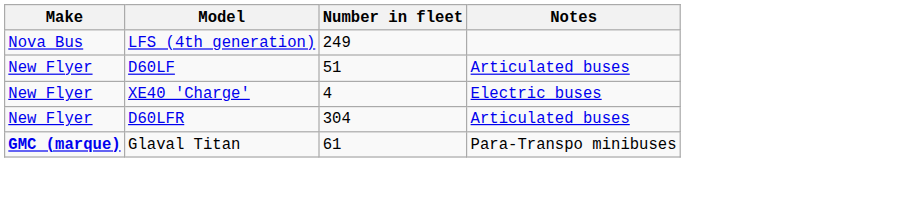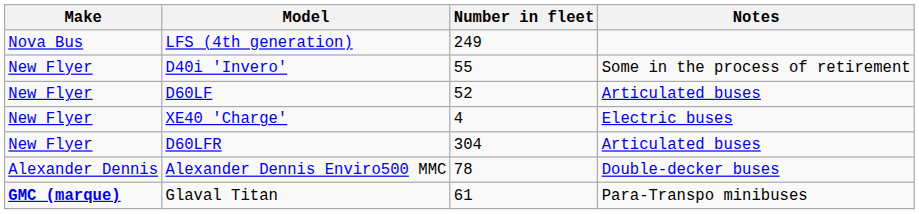 <table class="wikitable">
 <tr>
 <th>Make</th>
 <th>Model</th>
 <th>Number in fleet</th>
 <th>Notes</th>
 </tr>
 <tr>
 <td><a href='#'>Nova Bus</a></td>
 <td><a href='#'>LFS (4th generation)</a></td>
 <td>249</td>
 <td></td>
 </tr>
 <tr>
 <td><a href='#'>New Flyer</a></td>
+<td><a href='#'>D40i 'Invero'</a></td>
+<td>55</td>
+<td>Some in the process of retirement</td>
+</tr>
+<tr>
+<td><a href='#'>New Flyer</a></td>
 <td><a href='#'>D60LF</a></td>
-<td>51</td>
+<td>52</td>
 <td><a href='#'>Articulated buses</a></td>
 </tr>
 <tr>
 <td><a href='#'>New Flyer</a></td>
 <td><a href='#'>XE40 'Charge'</a></td>
 <td>4</td>
 <td><a href='#'>Electric buses</a></td>
 </tr>
 <tr>
 <td><a href='#'>New Flyer</a></td>
 <td><a href='#'>D60LFR</a></td>
 <td>304</td>
 <td><a href='#'>Articulated buses</a></td>
 </tr>
 <tr>
+<td><a href='#'>Alexander Dennis</a></td>
+<td><a href='#'>Alexander Dennis Enviro500</a> MMC</td>
+<td>78</td>
+<td><a href='#'>Double-decker buses</a></td>
+</tr>
+<tr>
 <td><strong><a href='#'>GMC (marque)</a></strong></td>
 <td>Glaval Titan</td>
 <td>61</td>
 <td>Para-Transpo minibuses</td>
 </tr>
 </table>
